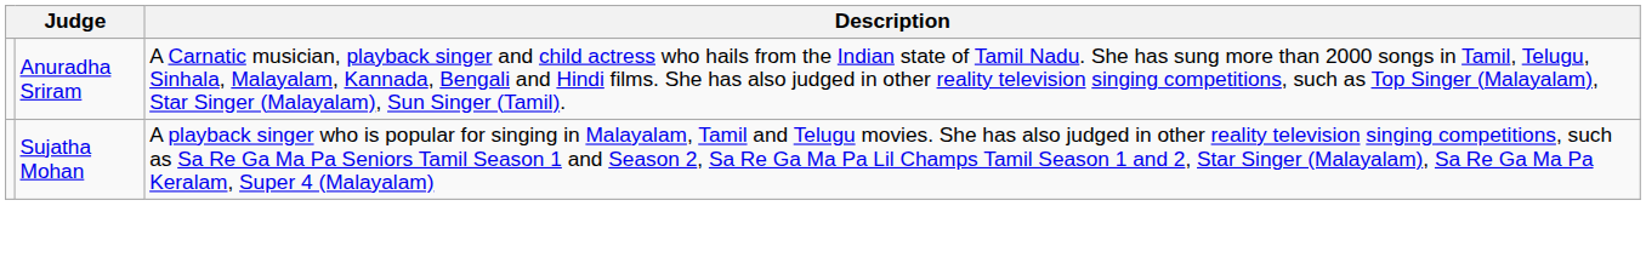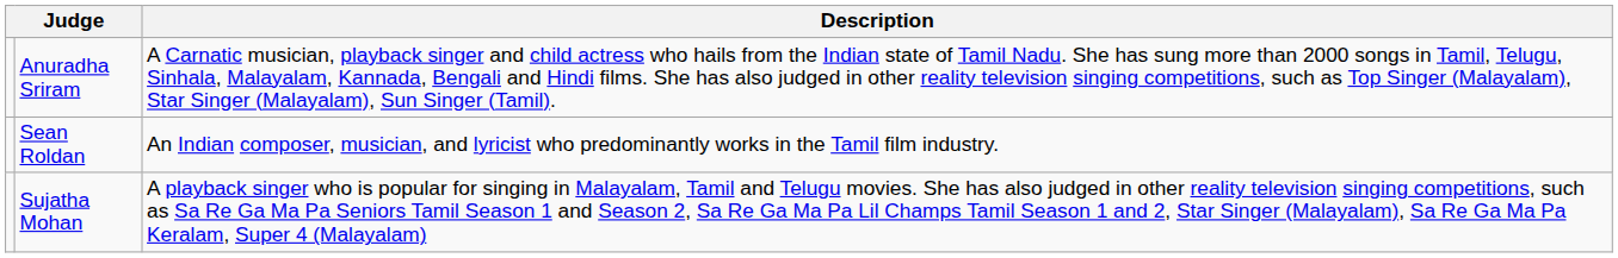 <table class = "wikitable">
 <tr>
 <th scope="colgroup" colspan="2">Judge</th>
 <th>Description</th>
 </tr>
 <tr>
 <td></td>
 <td><a href='#'>Anuradha Sriram</a></td>
 <td>A <a href='#'>Carnatic</a> musician, <a href='#'>playback singer</a> and <a href='#'>child actress</a> who hails from the <a href='#'>Indian</a> state of <a href='#'>Tamil Nadu</a>. She has sung more than 2000 songs in <a href='#'>Tamil</a>, <a href='#'>Telugu</a>, <a href='#'>Sinhala</a>, <a href='#'>Malayalam</a>, <a href='#'>Kannada</a>, <a href='#'>Bengali</a> and <a href='#'>Hindi</a> films. She has also judged in other <a href='#'>reality television</a> <a href='#'>singing competitions</a>, such as <a href='#'>Top Singer (Malayalam)</a>, <a href='#'>Star Singer (Malayalam)</a>, <a href='#'>Sun Singer (Tamil)</a>.</td>
 </tr>
 <tr>
 <td></td>
+<td><a href='#'>Sean Roldan</a></td>
+<td>An <a href='#'>Indian</a> <a href='#'>composer</a>, <a href='#'>musician</a>, and <a href='#'>lyricist</a> who predominantly works in the <a href='#'>Tamil</a> film industry.</td>
+</tr>
+<tr>
+<td></td>
 <td><a href='#'>Sujatha Mohan</a></td>
 <td>A <a href='#'>playback singer</a> who is popular for singing in <a href='#'>Malayalam</a>, <a href='#'>Tamil</a> and <a href='#'>Telugu</a> movies. She has also judged in other <a href='#'>reality television</a> <a href='#'>singing competitions</a>, such as <a href='#'>Sa Re Ga Ma Pa Seniors Tamil Season 1</a> and <a href='#'>Season 2</a>, <a href='#'>Sa Re Ga Ma Pa Lil Champs Tamil Season 1 and 2</a>, <a href='#'>Star Singer (Malayalam)</a>, <a href='#'>Sa Re Ga Ma Pa Keralam</a>, <a href='#'>Super 4 (Malayalam)</a></td>
 </tr>
 </table>
